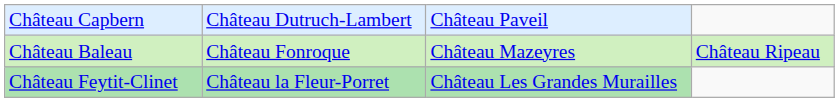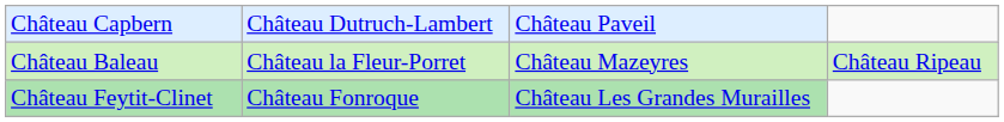 <table class="wikitable">
 <tr --- bgcolor="#DDEEFF" >
 <td><a href='#'>Château Capbern</a></td>
 <td><a href='#'>Château Dutruch-Lambert</a>  </td>
 <td><a href='#'>Château Paveil</a></td>
 </tr>
 <tr ---- bgcolor="#D0F0C0" >
 <td><a href='#'>Château Baleau</a></td>
-<td><a href='#'>Château Fonroque</a></td>
+<td><a href='#'>Château la Fleur-Porret</a></td>
 <td><a href='#'>Château Mazeyres</a></td>
 <td><a href='#'>Château Ripeau</a>  </td>
 </tr>
 <tr ---- bgcolor="#ACE1AF" >
 <td><a href='#'>Château Feytit-Clinet</a>    </td>
-<td><a href='#'>Château la Fleur-Porret</a></td>
+<td><a href='#'>Château Fonroque</a></td>
 <td><a href='#'>Château Les Grandes Murailles</a>  </td>
 </tr>
 </table>
